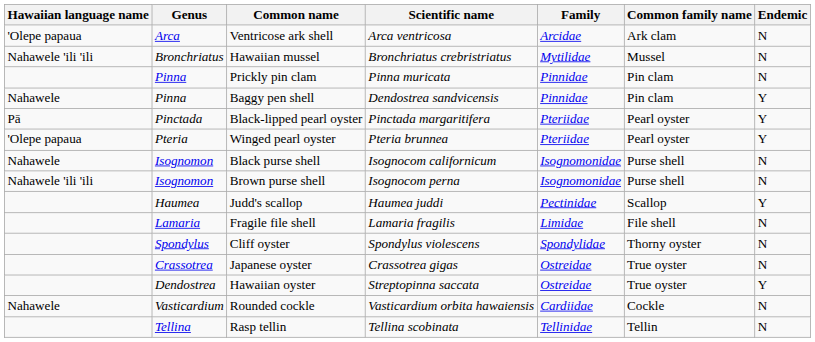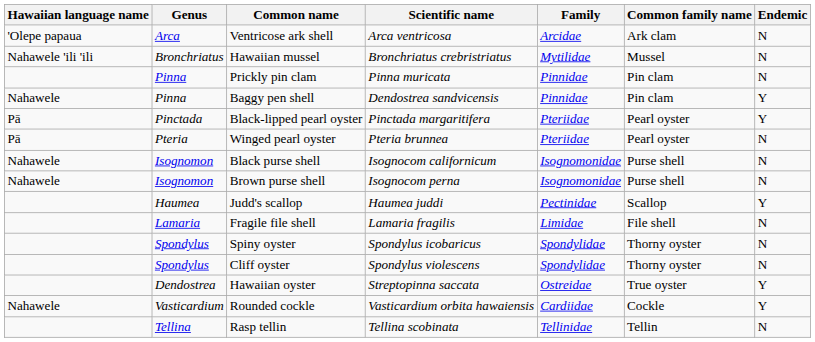 <table class="wikitable sortable">
 <tr>
 <th>Hawaiian language name</th>
 <th>Genus</th>
 <th>Common name</th>
 <th>Scientific name</th>
 <th>Family</th>
 <th>Common family name</th>
 <th>Endemic</th>
 </tr>
 <tr>
 <td>'Olepe papaua</td>
 <td><em><a href='#'>Arca</a></em></td>
 <td>Ventricose ark shell</td>
 <td><em>Arca ventricosa</em></td>
 <td><em><a href='#'>Arcidae</a></em></td>
 <td>Ark clam</td>
 <td>N</td>
 </tr>
 <tr>
 <td>Nahawele 'ili 'ili</td>
 <td><em>Bronchriatus</em></td>
 <td>Hawaiian mussel</td>
 <td><em>Bronchriatus crebristriatus</em></td>
 <td><em><a href='#'>Mytilidae</a></em></td>
 <td>Mussel</td>
 <td>N</td>
 </tr>
 <tr>
 <td></td>
 <td><em><a href='#'>Pinna</a></em></td>
 <td>Prickly pin clam</td>
 <td><em>Pinna muricata</em></td>
 <td><em><a href='#'>Pinnidae</a></em></td>
 <td>Pin clam</td>
 <td>N</td>
 </tr>
 <tr>
 <td>Nahawele</td>
 <td><em>Pinna</em></td>
 <td>Baggy pen shell</td>
 <td><em>Dendostrea sandvicensis</em></td>
 <td><em><a href='#'>Pinnidae</a></em></td>
 <td>Pin clam</td>
 <td>Y</td>
 </tr>
 <tr>
 <td>Pā</td>
 <td><em>Pinctada</em></td>
 <td>Black-lipped pearl oyster</td>
 <td><em>Pinctada margaritifera</em></td>
 <td><em><a href='#'>Pteriidae</a></em></td>
 <td>Pearl oyster</td>
 <td>Y</td>
 </tr>
 <tr>
-<td>'Olepe papaua</td>
+<td>Pā</td>
 <td><em>Pteria</em></td>
 <td>Winged pearl oyster</td>
 <td><em>Pteria brunnea</em></td>
 <td><em><a href='#'>Pteriidae</a></em></td>
 <td>Pearl oyster</td>
-<td>Y</td>
+<td>N</td>
 </tr>
 <tr>
 <td>Nahawele</td>
 <td><em><a href='#'>Isognomon</a></em></td>
 <td>Black purse shell</td>
 <td><em>Isognocom californicum</em></td>
 <td><a href='#'><em>Isognomonidae</em></a></td>
 <td>Purse shell</td>
 <td>N</td>
 </tr>
 <tr>
-<td>Nahawele 'ili 'ili</td>
+<td>Nahawele</td>
 <td><em><a href='#'>Isognomon</a></em></td>
 <td>Brown purse shell</td>
 <td><em>Isognocom perna</em></td>
 <td><a href='#'><em>Isognomonidae</em></a></td>
 <td>Purse shell</td>
 <td>N</td>
 </tr>
 <tr>
 <td></td>
 <td><em>Haumea</em></td>
 <td>Judd's scallop</td>
 <td><em>Haumea juddi</em></td>
 <td><em><a href='#'>Pectinidae</a></em></td>
 <td>Scallop</td>
 <td>Y</td>
 </tr>
 <tr>
 <td></td>
 <td><em><a href='#'>Lamaria</a></em></td>
 <td>Fragile file shell</td>
 <td><em>Lamaria fragilis</em></td>
 <td><em><a href='#'>Limidae</a></em></td>
 <td>File shell</td>
 <td>N</td>
 </tr>
 <tr>
 <td></td>
 <td><em><a href='#'>Spondylus</a></em></td>
-<td>Cliff oyster</td>
-<td><em>Spondylus violescens</em></td>
+<td>Spiny oyster</td>
+<td><em>Spondylus icobaricus</em></td>
 <td><em><a href='#'>Spondylidae</a></em></td>
 <td>Thorny oyster</td>
 <td>N</td>
 </tr>
 <tr>
 <td></td>
-<td><em><a href='#'>Crassotrea</a></em></td>
-<td>Japanese oyster</td>
-<td><em>Crassotrea gigas</em></td>
-<td><em><a href='#'>Ostreidae</a></em></td>
-<td>True oyster</td>
+<td><em><a href='#'>Spondylus</a></em></td>
+<td>Cliff oyster</td>
+<td><em>Spondylus violescens</em></td>
+<td><em><a href='#'>Spondylidae</a></em></td>
+<td>Thorny oyster</td>
 <td>N</td>
 </tr>
 <tr>
 <td></td>
 <td><em>Dendostrea</em></td>
 <td>Hawaiian oyster</td>
 <td><em>Streptopinna saccata</em></td>
 <td><em><a href='#'>Ostreidae</a></em></td>
 <td>True oyster</td>
 <td>Y</td>
 </tr>
 <tr>
 <td>Nahawele</td>
 <td><em>Vasticardium</em></td>
 <td>Rounded cockle</td>
 <td><em>Vasticardium orbita hawaiensis</em></td>
 <td><em><a href='#'>Cardiidae</a></em></td>
 <td>Cockle</td>
-<td>N</td>
+<td>Y</td>
 </tr>
 <tr>
 <td></td>
 <td><em><a href='#'>Tellina</a></em></td>
 <td>Rasp tellin</td>
 <td><em>Tellina scobinata</em></td>
 <td><em><a href='#'>Tellinidae</a></em></td>
 <td>Tellin</td>
 <td>N</td>
 </tr>
 </table>
